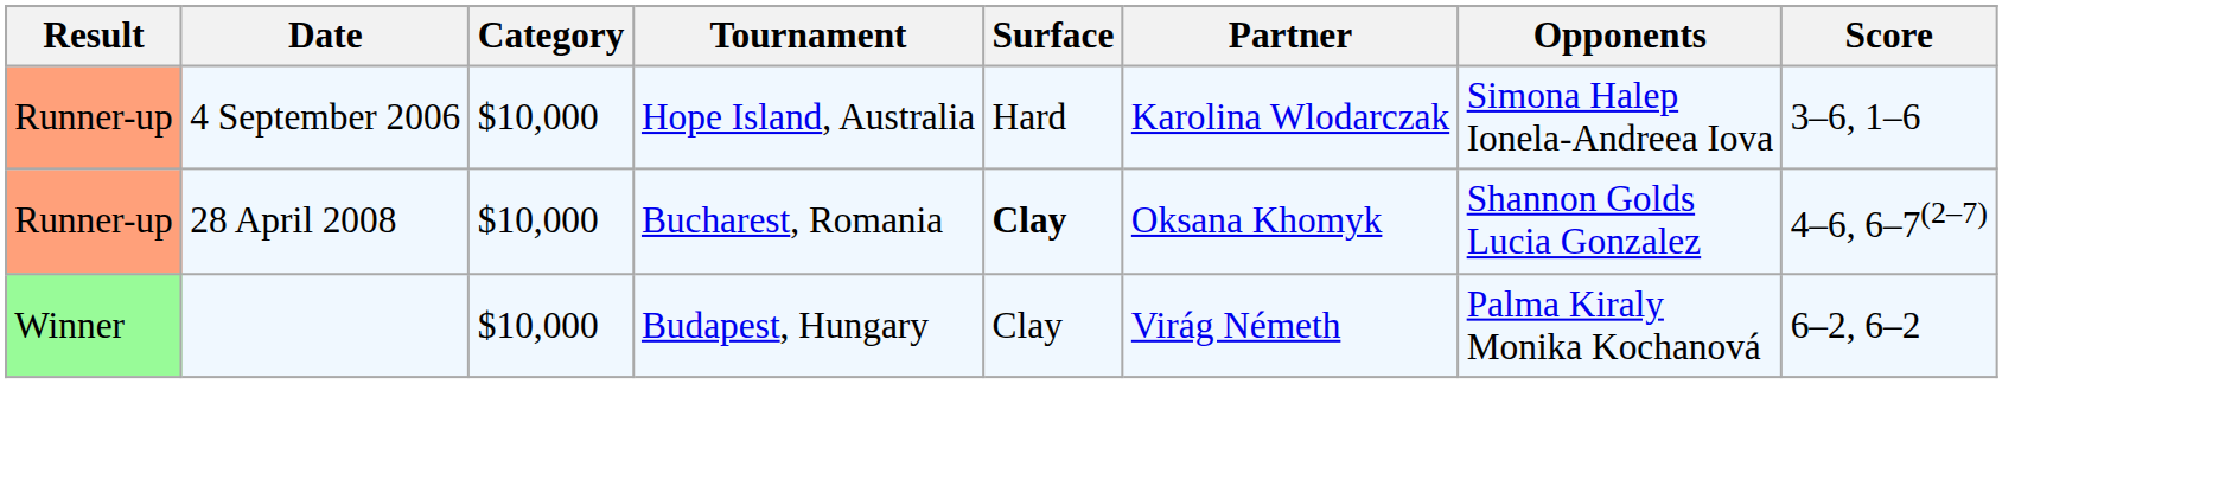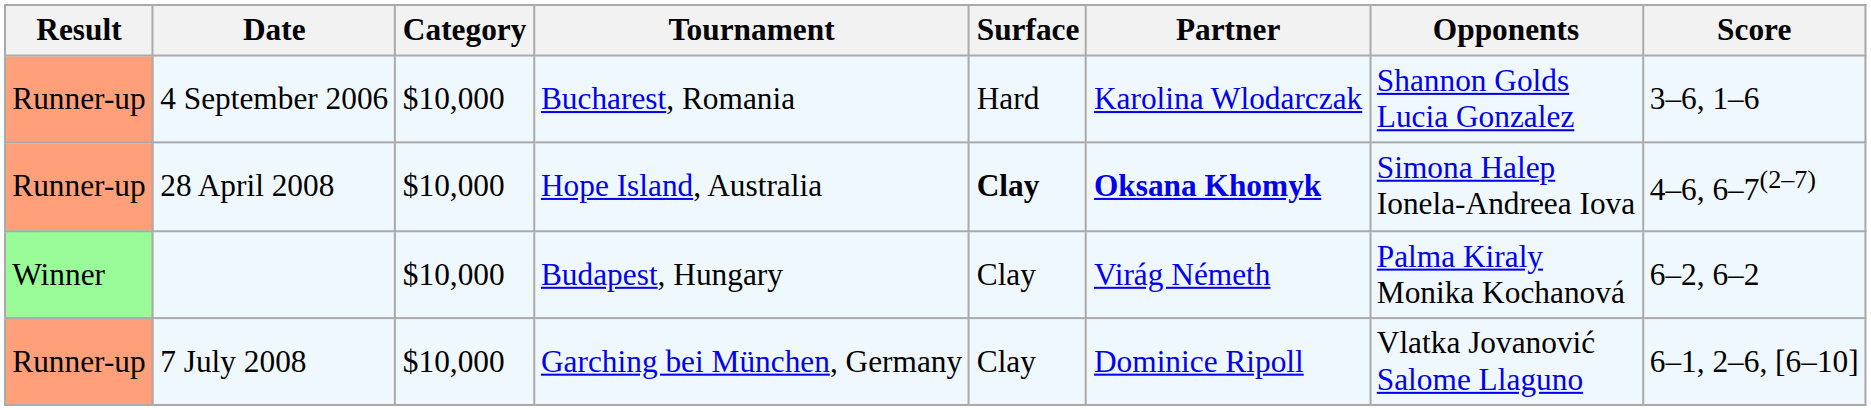 <table class="sortable wikitable" style=font-size:97%>
 <tr>
 <th>Result</th>
 <th>Date</th>
 <th>Category</th>
 <th>Tournament</th>
 <th>Surface</th>
 <th>Partner</th>
 <th>Opponents</th>
 <th>Score</th>
 </tr>
 <tr bgcolor="#f0f8ff">
 <td bgcolor="FFA07A">Runner-up</td>
 <td>4 September 2006</td>
 <td>$10,000</td>
-<td><a href='#'>Hope Island</a>, Australia</td>
+<td><a href='#'>Bucharest</a>, Romania</td>
 <td>Hard</td>
 <td> <a href='#'>Karolina Wlodarczak</a></td>
-<td> <a href='#'>Simona Halep</a> <br>  Ionela-Andreea Iova</td>
+<td> <a href='#'>Shannon Golds</a> <br>  <a href='#'>Lucia Gonzalez</a></td>
 <td>3–6, 1–6</td>
 </tr>
 <tr bgcolor="#f0f8ff">
 <td bgcolor="FFA07A">Runner-up</td>
 <td>28 April 2008</td>
 <td>$10,000</td>
-<td><a href='#'>Bucharest</a>, Romania</td>
+<td><a href='#'>Hope Island</a>, Australia</td>
 <td><strong>Clay</strong></td>
-<td> <a href='#'>Oksana Khomyk</a></td>
-<td> <a href='#'>Shannon Golds</a> <br>  <a href='#'>Lucia Gonzalez</a></td>
+<td><strong> <a href='#'>Oksana Khomyk</a></strong></td>
+<td> <a href='#'>Simona Halep</a> <br>  Ionela-Andreea Iova</td>
 <td>4–6, 6–7<sup>(2–7)</sup></td>
 </tr>
 <tr bgcolor="#f0f8ff">
 <td bgcolor="98FB98">Winner</td>
 <td></td>
 <td>$10,000</td>
 <td><a href='#'>Budapest</a>, Hungary</td>
 <td>Clay</td>
 <td> <a href='#'>Virág Németh</a></td>
 <td> <a href='#'>Palma Kiraly</a> <br>  Monika Kochanová</td>
 <td>6–2, 6–2</td>
 </tr>
+<tr bgcolor="#f0f8ff">
+<td bgcolor="FFA07A">Runner-up</td>
+<td>7 July 2008</td>
+<td>$10,000</td>
+<td><a href='#'>Garching bei München</a>, Germany</td>
+<td>Clay</td>
+<td> <a href='#'>Dominice Ripoll</a></td>
+<td> Vlatka Jovanović <br>  <a href='#'>Salome Llaguno</a></td>
+<td>6–1, 2–6, [6–10]</td>
+</tr>
 </table>
